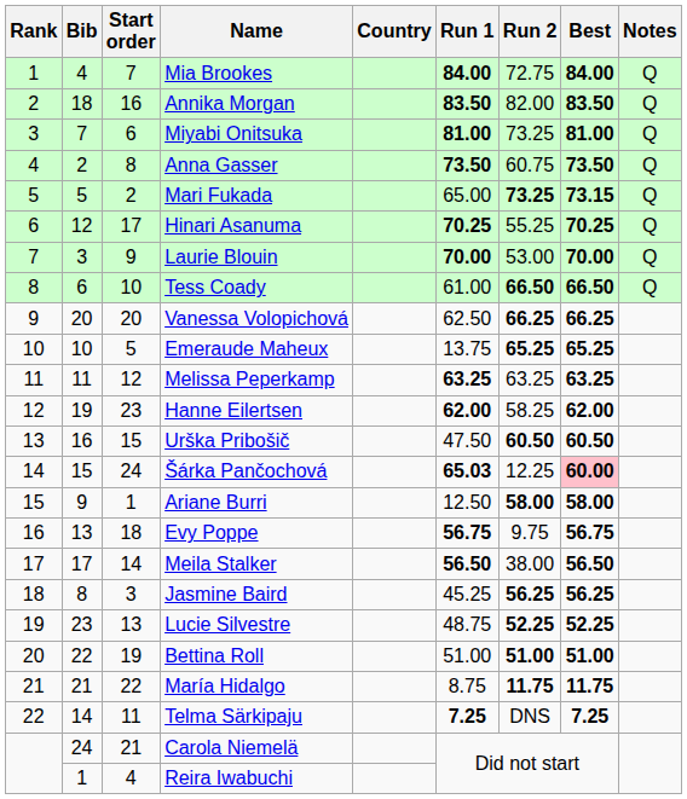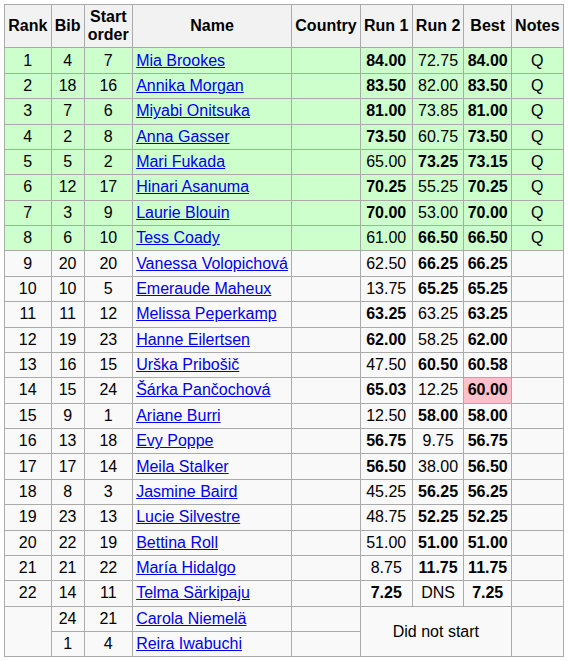 <table class="wikitable sortable" style="text-align:center">
 <tr>
 <th>Rank</th>
 <th>Bib</th>
 <th>Start<br>order</th>
 <th>Name</th>
 <th>Country</th>
 <th>Run 1</th>
 <th>Run 2</th>
 <th>Best</th>
 <th>Notes</th>
 </tr>
 <tr bgcolor=ccffcc>
 <td>1</td>
 <td>4</td>
 <td>7</td>
 <td align=left><a href='#'>Mia Brookes</a></td>
 <td align=left></td>
 <td><strong>84.00</strong></td>
 <td>72.75</td>
 <td><strong>84.00</strong></td>
 <td>Q</td>
 </tr>
 <tr bgcolor=ccffcc>
 <td>2</td>
 <td>18</td>
 <td>16</td>
 <td align=left><a href='#'>Annika Morgan</a></td>
 <td align=left></td>
 <td><strong>83.50</strong></td>
 <td>82.00</td>
 <td><strong>83.50</strong></td>
 <td>Q</td>
 </tr>
 <tr bgcolor=ccffcc>
 <td>3</td>
 <td>7</td>
 <td>6</td>
 <td align=left><a href='#'>Miyabi Onitsuka</a></td>
 <td align=left></td>
 <td><strong>81.00</strong></td>
-<td>73.25</td>
+<td>73.85</td>
 <td><strong>81.00</strong></td>
 <td>Q</td>
 </tr>
 <tr bgcolor=ccffcc>
 <td>4</td>
 <td>2</td>
 <td>8</td>
 <td align=left><a href='#'>Anna Gasser</a></td>
 <td align=left></td>
 <td><strong>73.50</strong></td>
 <td>60.75</td>
 <td><strong>73.50</strong></td>
 <td>Q</td>
 </tr>
 <tr bgcolor=ccffcc>
 <td>5</td>
 <td>5</td>
 <td>2</td>
 <td align=left><a href='#'>Mari Fukada</a></td>
 <td align=left></td>
 <td>65.00</td>
 <td><strong>73.25</strong></td>
 <td><strong>73.15</strong></td>
 <td>Q</td>
 </tr>
 <tr bgcolor=ccffcc>
 <td>6</td>
 <td>12</td>
 <td>17</td>
 <td align=left><a href='#'>Hinari Asanuma</a></td>
 <td align=left></td>
 <td><strong>70.25</strong></td>
 <td>55.25</td>
 <td><strong>70.25</strong></td>
 <td>Q</td>
 </tr>
 <tr bgcolor=ccffcc>
 <td>7</td>
 <td>3</td>
 <td>9</td>
 <td align=left><a href='#'>Laurie Blouin</a></td>
 <td align=left></td>
 <td><strong>70.00</strong></td>
 <td>53.00</td>
 <td><strong>70.00</strong></td>
 <td>Q</td>
 </tr>
 <tr bgcolor=ccffcc>
 <td>8</td>
 <td>6</td>
 <td>10</td>
 <td align=left><a href='#'>Tess Coady</a></td>
 <td align=left></td>
 <td>61.00</td>
 <td><strong>66.50</strong></td>
 <td><strong>66.50</strong></td>
 <td>Q</td>
 </tr>
 <tr>
 <td>9</td>
 <td>20</td>
 <td>20</td>
 <td align=left><a href='#'>Vanessa Volopichová</a></td>
 <td align=left></td>
 <td>62.50</td>
 <td><strong>66.25</strong></td>
 <td><strong>66.25</strong></td>
 <td></td>
 </tr>
 <tr>
 <td>10</td>
 <td>10</td>
 <td>5</td>
 <td align=left><a href='#'>Emeraude Maheux</a></td>
 <td align=left></td>
 <td>13.75</td>
 <td><strong>65.25</strong></td>
 <td><strong>65.25</strong></td>
 <td></td>
 </tr>
 <tr>
 <td>11</td>
 <td>11</td>
 <td>12</td>
 <td align=left><a href='#'>Melissa Peperkamp</a></td>
 <td align=left></td>
 <td><strong>63.25</strong></td>
 <td>63.25</td>
 <td><strong>63.25</strong></td>
 <td></td>
 </tr>
 <tr>
 <td>12</td>
 <td>19</td>
 <td>23</td>
 <td align=left><a href='#'>Hanne Eilertsen</a></td>
 <td align=left></td>
 <td><strong>62.00</strong></td>
 <td>58.25</td>
 <td><strong>62.00</strong></td>
 <td></td>
 </tr>
 <tr>
 <td>13</td>
 <td>16</td>
 <td>15</td>
 <td align=left><a href='#'>Urška Pribošič</a></td>
 <td align=left></td>
 <td>47.50</td>
 <td><strong>60.50</strong></td>
-<td><strong>60.50</strong></td>
+<td><strong>60.58</strong></td>
 <td></td>
 </tr>
 <tr>
 <td>14</td>
 <td>15</td>
 <td>24</td>
 <td align=left><a href='#'>Šárka Pančochová</a></td>
 <td align=left></td>
 <td><strong>65.03</strong></td>
 <td>12.25</td>
 <td style="background: pink;"><strong>60.00</strong></td>
 <td></td>
 </tr>
 <tr>
 <td>15</td>
 <td>9</td>
 <td>1</td>
 <td align=left><a href='#'>Ariane Burri</a></td>
 <td align=left></td>
 <td>12.50</td>
 <td><strong>58.00</strong></td>
 <td><strong>58.00</strong></td>
 <td></td>
 </tr>
 <tr>
 <td>16</td>
 <td>13</td>
 <td>18</td>
 <td align=left><a href='#'>Evy Poppe</a></td>
 <td align=left></td>
 <td><strong>56.75</strong></td>
 <td>9.75</td>
 <td><strong>56.75</strong></td>
 <td></td>
 </tr>
 <tr>
 <td>17</td>
 <td>17</td>
 <td>14</td>
 <td align=left><a href='#'>Meila Stalker</a></td>
 <td align=left></td>
 <td><strong>56.50</strong></td>
 <td>38.00</td>
 <td><strong>56.50</strong></td>
 <td></td>
 </tr>
 <tr>
 <td>18</td>
 <td>8</td>
 <td>3</td>
 <td align=left><a href='#'>Jasmine Baird</a></td>
 <td align=left></td>
 <td>45.25</td>
 <td><strong>56.25</strong></td>
 <td><strong>56.25</strong></td>
 <td></td>
 </tr>
 <tr>
 <td>19</td>
 <td>23</td>
 <td>13</td>
 <td align=left><a href='#'>Lucie Silvestre</a></td>
 <td align=left></td>
 <td>48.75</td>
 <td><strong>52.25</strong></td>
 <td><strong>52.25</strong></td>
 <td></td>
 </tr>
 <tr>
 <td>20</td>
 <td>22</td>
 <td>19</td>
 <td align=left><a href='#'>Bettina Roll</a></td>
 <td align=left></td>
 <td>51.00</td>
 <td><strong>51.00</strong></td>
 <td><strong>51.00</strong></td>
 <td></td>
 </tr>
 <tr>
 <td>21</td>
 <td>21</td>
 <td>22</td>
 <td align=left><a href='#'>María Hidalgo</a></td>
 <td align=left></td>
 <td>8.75</td>
 <td><strong>11.75</strong></td>
 <td><strong>11.75</strong></td>
 <td></td>
 </tr>
 <tr>
 <td>22</td>
 <td>14</td>
 <td>11</td>
 <td align=left><a href='#'>Telma Särkipaju</a></td>
 <td align=left></td>
 <td><strong>7.25</strong></td>
 <td>DNS</td>
 <td><strong>7.25</strong></td>
 <td></td>
 </tr>
 <tr>
 <td rowspan=2></td>
 <td>24</td>
 <td>21</td>
 <td align=left><a href='#'>Carola Niemelä</a></td>
 <td align=left></td>
 <td colspan=3 rowspan=2>Did not start</td>
 </tr>
 <tr>
 <td>1</td>
 <td>4</td>
 <td align=left><a href='#'>Reira Iwabuchi</a></td>
 <td align=left></td>
 </tr>
 </table>
